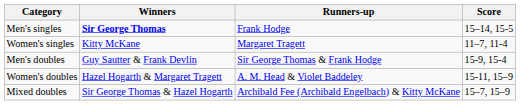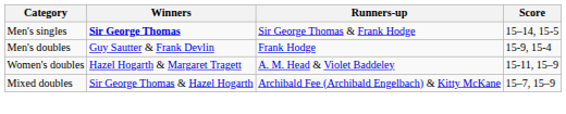 <table class=wikitable style="margin:auto;">
 <tr>
 <th>Category</th>
 <th>Winners</th>
 <th>Runners-up</th>
 <th>Score</th>
 </tr>
 <tr>
 <td>Men's singles</td>
 <td><strong> <a href='#'>Sir George Thomas</a></strong></td>
-<td> <a href='#'>Frank Hodge</a></td>
+<td> <a href='#'>Sir George Thomas</a> & <a href='#'>Frank Hodge</a></td>
 <td>15–14, 15-5</td>
-</tr>
-<tr>
-<td>Women's singles</td>
-<td> <a href='#'>Kitty McKane</a></td>
-<td> <a href='#'>Margaret Tragett</a></td>
-<td>11–7, 11-4</td>
 </tr>
 <tr>
 <td>Men's doubles</td>
 <td> <a href='#'>Guy Sautter</a> &  <a href='#'>Frank Devlin</a></td>
-<td> <a href='#'>Sir George Thomas</a> & <a href='#'>Frank Hodge</a></td>
+<td> <a href='#'>Frank Hodge</a></td>
 <td>15-9, 15-4</td>
 </tr>
 <tr>
 <td>Women's doubles</td>
 <td> <a href='#'>Hazel Hogarth</a> & <a href='#'>Margaret Tragett</a></td>
 <td> <a href='#'>A. M. Head</a> &  <a href='#'>Violet Baddeley</a></td>
 <td>15-11, 15–9</td>
 </tr>
 <tr>
 <td>Mixed doubles</td>
 <td> <a href='#'>Sir George Thomas</a> & <a href='#'>Hazel Hogarth</a></td>
 <td> <a href='#'>Archibald Fee (Archibald Engelbach)</a> & <a href='#'>Kitty McKane</a></td>
 <td>15–7, 15–9</td>
 </tr>
 </table>
